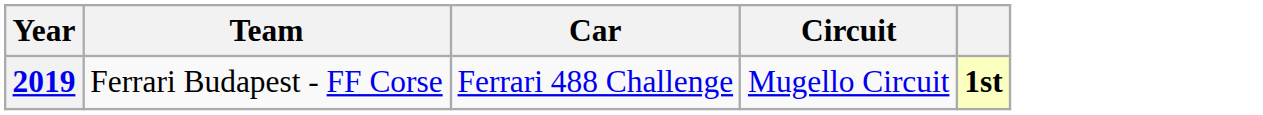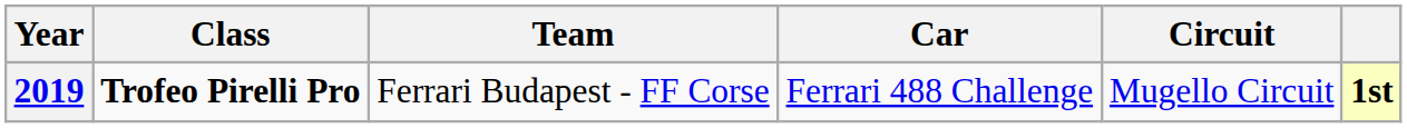 <table class="wikitable" style="text-align:center; font-size:85%">
 <tr>
 <th>Year</th>
+<th>Class</th>
 <th>Team</th>
 <th>Car</th>
 <th>Circuit</th>
 <th></th>
 </tr>
 <tr>
 <th><a href='#'>2019</a></th>
+<td><strong><span>Trofeo Pirelli Pro</span></strong></td>
 <td align=left nowrap> Ferrari Budapest - <a href='#'>FF Corse</a></td>
 <td align=left nowrap><a href='#'>Ferrari 488 Challenge</a></td>
 <td align=left nowrap> <a href='#'>Mugello Circuit</a></td>
 <td style="background:#fbffbf;"><strong>1st</strong></td>
 </tr>
 </table>
